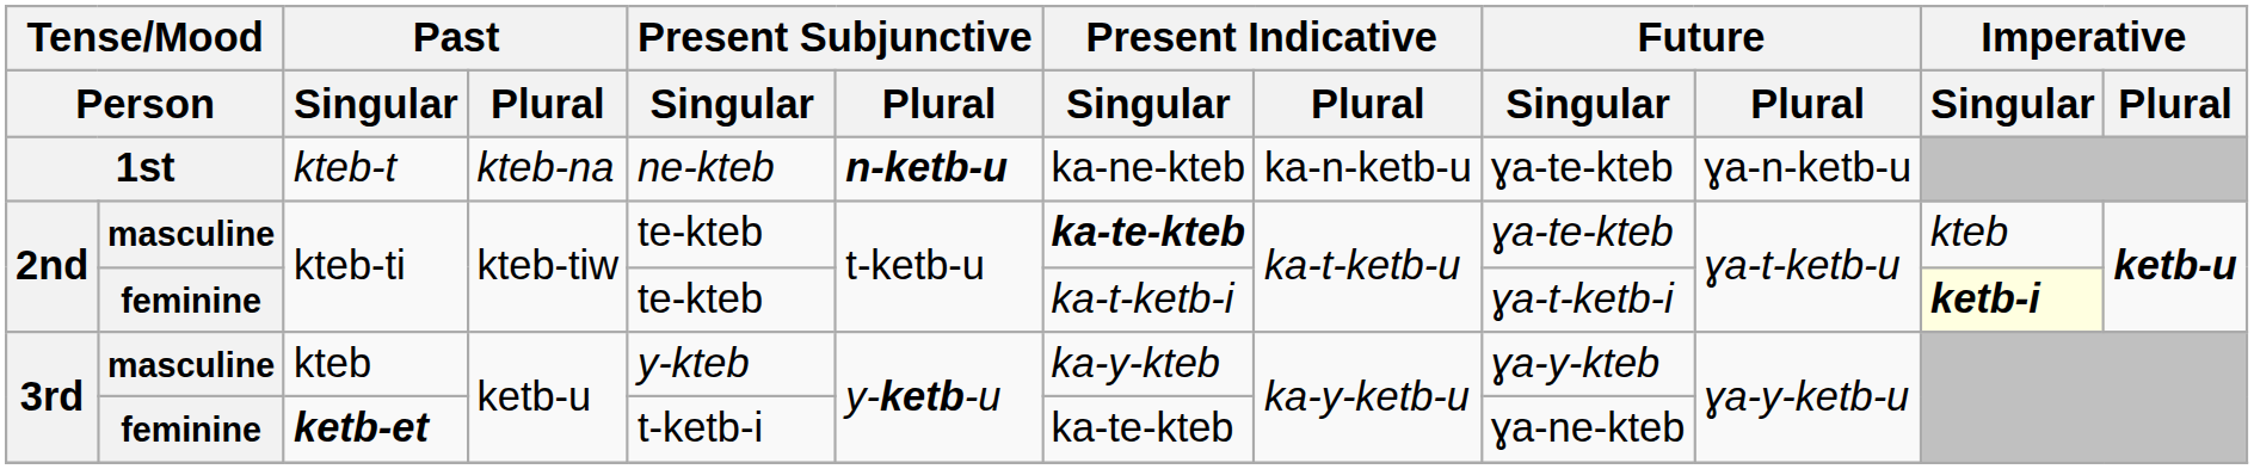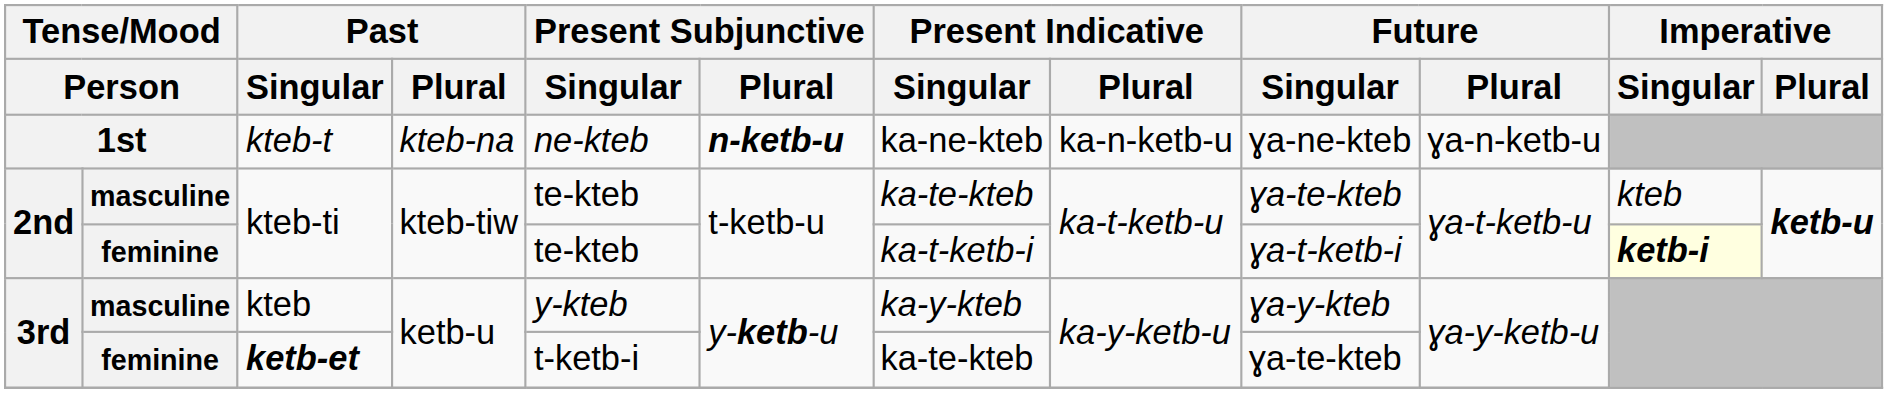 <table class="wikitable">
 <tr>
 <th colspan=2>Tense/Mood</th>
 <th colspan=2>Past</th>
 <th colspan=2>Present Subjunctive</th>
 <th colspan=2>Present Indicative</th>
 <th colspan=2>Future</th>
 <th colspan=2>Imperative</th>
 </tr>
 <tr>
 <th colspan=2>Person</th>
 <th>Singular</th>
 <th>Plural</th>
 <th>Singular</th>
 <th>Plural</th>
 <th>Singular</th>
 <th>Plural</th>
 <th>Singular</th>
 <th>Plural</th>
 <th>Singular</th>
 <th>Plural</th>
 </tr>
 <tr>
 <th colspan=2>1st</th>
 <td><em>kteb-t</em></td>
 <td><em>kteb-na</em></td>
 <td><em>ne-kteb</em></td>
 <td><strong><em>n-ketb<strong>-u<em></td>
 <td></em>ka-ne-kteb<em></td>
 <td></em>ka-n-ketb-u<em></td>
-<td></em>ɣa-te-kteb<em></td>
+<td></em>ɣa-ne-kteb<em></td>
 <td></em>ɣa-n-ketb-u<em></td>
 <td colspan=2 style=background:silver></td>
 </tr>
 <tr>
 <th rowspan=2>2nd</th>
 <th><small>masculine</small></th>
 <td rowspan=2></em>kteb-ti<em></td>
 <td rowspan=2></em>kteb-tiw<em></td>
 <td></em>te-kteb<em></td>
 <td rowspan=2></em></strong>t-ketb</strong>-u</em></td>
-<td><strong><em>ka-te-kteb</em></strong></td>
+<td><em>ka-te-kteb</em></td>
 <td rowspan=2><em>ka-t-ketb-u</em></td>
 <td><em>ɣa-te-kteb</em></td>
 <td rowspan=2><em>ɣa-t-ketb-u</em></td>
 <td><em>kteb</em></td>
 <td rowspan=2><strong><em>ketb<strong>-u<em></td>
 </tr>
 <tr>
 <th><small>feminine</small></th>
 <td></em>te-kteb<em></td>
 <td><em>ka-t-ketb-i</em></td>
 <td><em>ɣa-t-ketb-i</em></td>
 <td style="background: lightyellow;"><strong><em>ketb<strong>-i<em></td>
 </tr>
 <tr>
 <th rowspan=2>3rd</th>
 <th><small>masculine</small></th>
 <td></em>kteb<em></td>
 <td rowspan=2></em></strong>ketb</strong>-u</em></td>
 <td><em>y-kteb</em></td>
 <td rowspan=2><em>y-<strong>ketb</strong>-u</em></td>
 <td><em>ka-y-kteb</em></td>
 <td rowspan=2><em>ka-y-ketb-u</em></td>
 <td><em>ɣa-y-kteb</em></td>
 <td rowspan=2><em>ɣa-y-ketb-u</em></td>
 <td rowspan=2 colspan=2 style=background:silver></td>
 </tr>
 <tr>
 <th><small>feminine</small></th>
 <td><strong><em>ketb<strong>-et<em></td>
 <td></em></strong>t-ketb</strong>-i</em></td>
 <td></em>ka-te-kteb<em></td>
-<td></em>ɣa-ne-kteb<em></td>
+<td></em>ɣa-te-kteb<em></td>
 </tr>
 <tr>
 </tr>
 </table>
